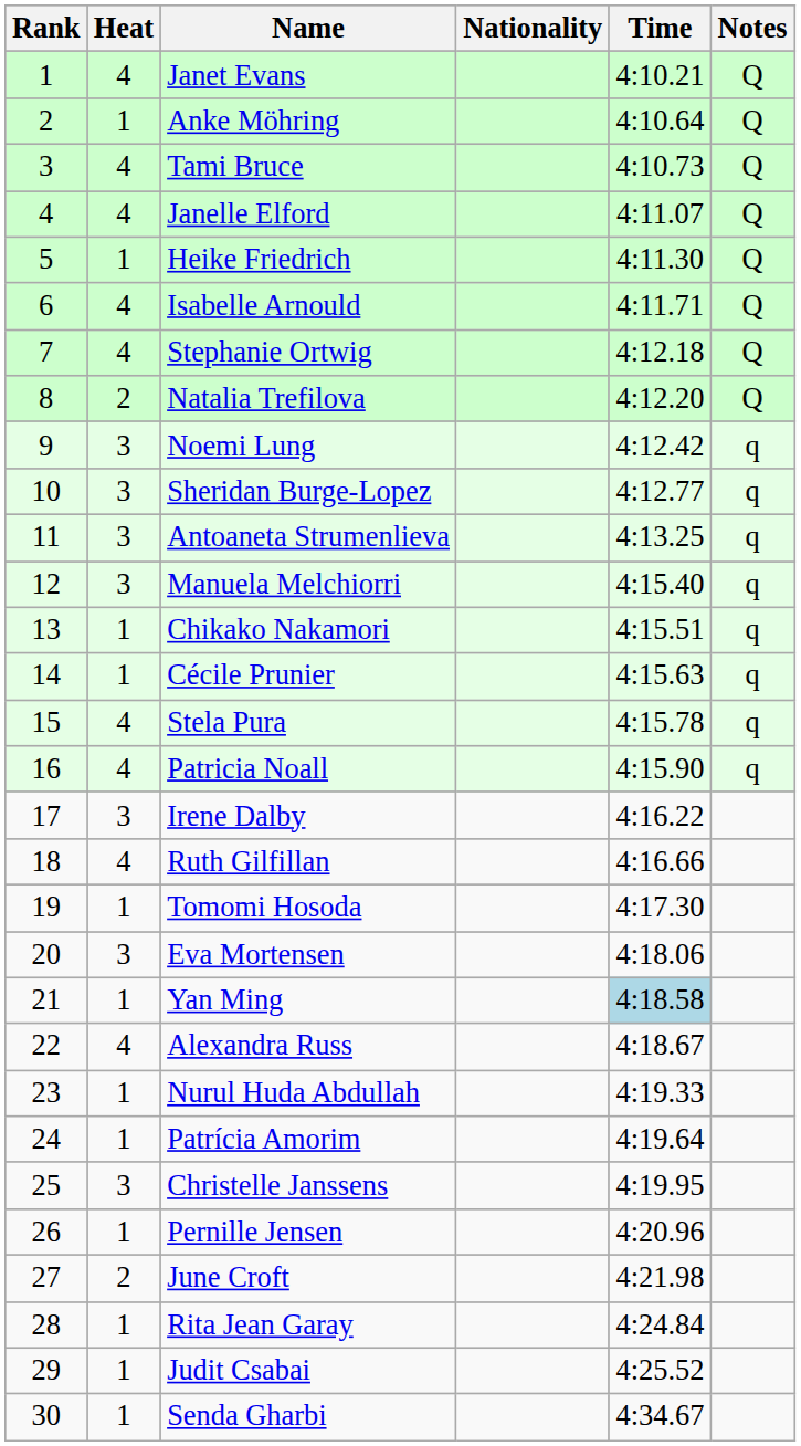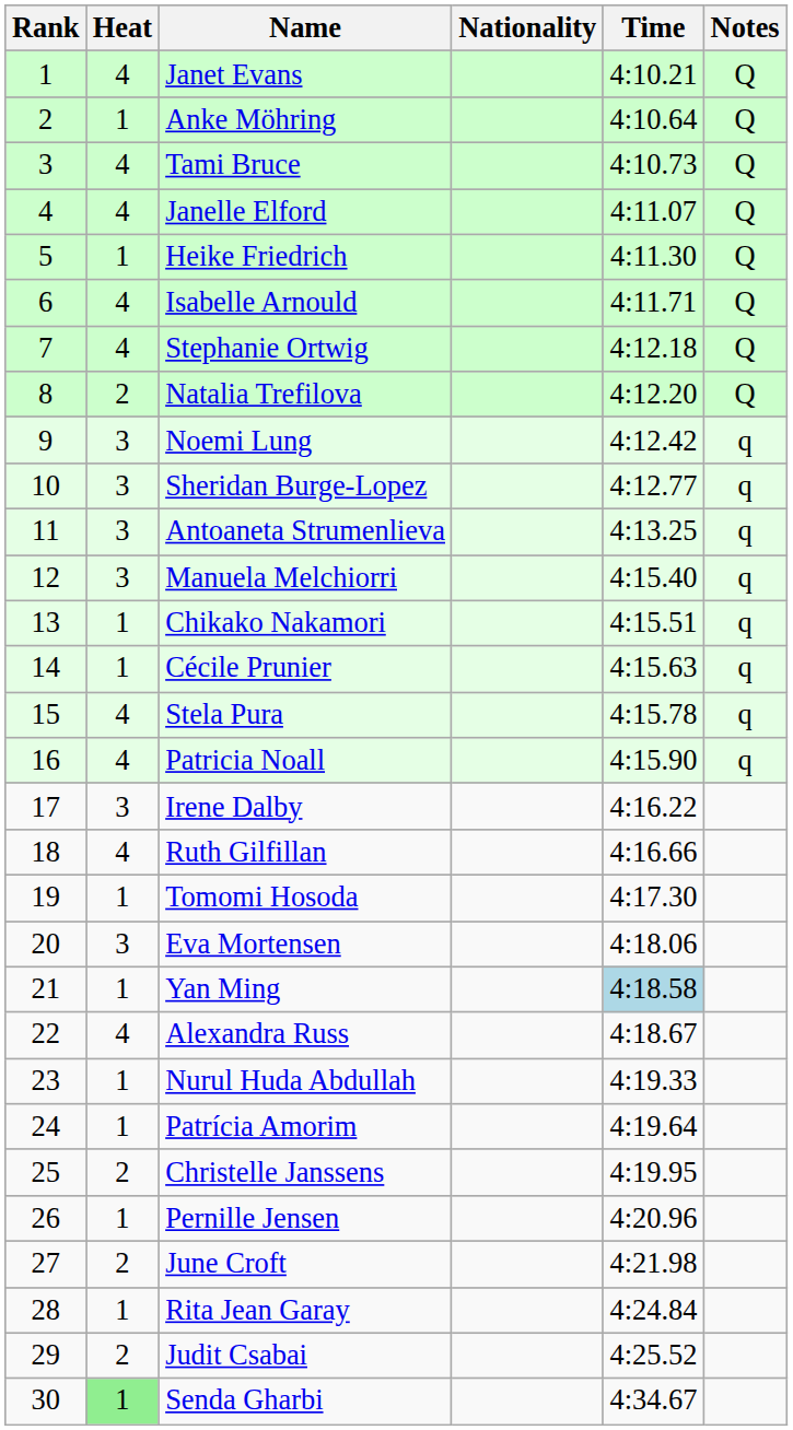 <table class="wikitable sortable" style="text-align:center">
 <tr>
 <th>Rank</th>
 <th>Heat</th>
 <th>Name</th>
 <th>Nationality</th>
 <th>Time</th>
 <th>Notes</th>
 </tr>
 <tr bgcolor=#cfc>
 <td>1</td>
 <td>4</td>
 <td align=left><a href='#'>Janet Evans</a></td>
 <td align=left></td>
 <td>4:10.21</td>
 <td>Q</td>
 </tr>
 <tr bgcolor=#cfc>
 <td>2</td>
 <td>1</td>
 <td align=left><a href='#'>Anke Möhring</a></td>
 <td align=left></td>
 <td>4:10.64</td>
 <td>Q</td>
 </tr>
 <tr bgcolor=#cfc>
 <td>3</td>
 <td>4</td>
 <td align=left><a href='#'>Tami Bruce</a></td>
 <td align=left></td>
 <td>4:10.73</td>
 <td>Q</td>
 </tr>
 <tr bgcolor=#cfc>
 <td>4</td>
 <td>4</td>
 <td align=left><a href='#'>Janelle Elford</a></td>
 <td align=left></td>
 <td>4:11.07</td>
 <td>Q</td>
 </tr>
 <tr bgcolor=#cfc>
 <td>5</td>
 <td>1</td>
 <td align=left><a href='#'>Heike Friedrich</a></td>
 <td align=left></td>
 <td>4:11.30</td>
 <td>Q</td>
 </tr>
 <tr bgcolor=#cfc>
 <td>6</td>
 <td>4</td>
 <td align=left><a href='#'>Isabelle Arnould</a></td>
 <td align=left></td>
 <td>4:11.71</td>
 <td>Q</td>
 </tr>
 <tr bgcolor=#cfc>
 <td>7</td>
 <td>4</td>
 <td align=left><a href='#'>Stephanie Ortwig</a></td>
 <td align=left></td>
 <td>4:12.18</td>
 <td>Q</td>
 </tr>
 <tr bgcolor=#cfc>
 <td>8</td>
 <td>2</td>
 <td align=left><a href='#'>Natalia Trefilova</a></td>
 <td align=left></td>
 <td>4:12.20</td>
 <td>Q</td>
 </tr>
 <tr bgcolor=e5ffe5>
 <td>9</td>
 <td>3</td>
 <td align=left><a href='#'>Noemi Lung</a></td>
 <td align=left></td>
 <td>4:12.42</td>
 <td>q</td>
 </tr>
 <tr bgcolor=e5ffe5>
 <td>10</td>
 <td>3</td>
 <td align=left><a href='#'>Sheridan Burge-Lopez</a></td>
 <td align=left></td>
 <td>4:12.77</td>
 <td>q</td>
 </tr>
 <tr bgcolor=e5ffe5>
 <td>11</td>
 <td>3</td>
 <td align=left><a href='#'>Antoaneta Strumenlieva</a></td>
 <td align=left></td>
 <td>4:13.25</td>
 <td>q</td>
 </tr>
 <tr bgcolor=e5ffe5>
 <td>12</td>
 <td>3</td>
 <td align=left><a href='#'>Manuela Melchiorri</a></td>
 <td align=left></td>
 <td>4:15.40</td>
 <td>q</td>
 </tr>
 <tr bgcolor=e5ffe5>
 <td>13</td>
 <td>1</td>
 <td align=left><a href='#'>Chikako Nakamori</a></td>
 <td align=left></td>
 <td>4:15.51</td>
 <td>q</td>
 </tr>
 <tr bgcolor=e5ffe5>
 <td>14</td>
 <td>1</td>
 <td align=left><a href='#'>Cécile Prunier</a></td>
 <td align=left></td>
 <td>4:15.63</td>
 <td>q</td>
 </tr>
 <tr bgcolor=e5ffe5>
 <td>15</td>
 <td>4</td>
 <td align=left><a href='#'>Stela Pura</a></td>
 <td align=left></td>
 <td>4:15.78</td>
 <td>q</td>
 </tr>
 <tr bgcolor=e5ffe5>
 <td>16</td>
 <td>4</td>
 <td align=left><a href='#'>Patricia Noall</a></td>
 <td align=left></td>
 <td>4:15.90</td>
 <td>q</td>
 </tr>
 <tr>
 <td>17</td>
 <td>3</td>
 <td align=left><a href='#'>Irene Dalby</a></td>
 <td align=left></td>
 <td>4:16.22</td>
 <td></td>
 </tr>
 <tr>
 <td>18</td>
 <td>4</td>
 <td align=left><a href='#'>Ruth Gilfillan</a></td>
 <td align=left></td>
 <td>4:16.66</td>
 <td></td>
 </tr>
 <tr>
 <td>19</td>
 <td>1</td>
 <td align=left><a href='#'>Tomomi Hosoda</a></td>
 <td align=left></td>
 <td>4:17.30</td>
 <td></td>
 </tr>
 <tr>
 <td>20</td>
 <td>3</td>
 <td align=left><a href='#'>Eva Mortensen</a></td>
 <td align=left></td>
 <td>4:18.06</td>
 <td></td>
 </tr>
 <tr>
 <td>21</td>
 <td>1</td>
 <td align=left><a href='#'>Yan Ming</a></td>
 <td align=left></td>
 <td style="background: lightblue;">4:18.58</td>
 <td></td>
 </tr>
 <tr>
 <td>22</td>
 <td>4</td>
 <td align=left><a href='#'>Alexandra Russ</a></td>
 <td align=left></td>
 <td>4:18.67</td>
 <td></td>
 </tr>
 <tr>
 <td>23</td>
 <td>1</td>
 <td align=left><a href='#'>Nurul Huda Abdullah</a></td>
 <td align=left></td>
 <td>4:19.33</td>
 <td></td>
 </tr>
 <tr>
 <td>24</td>
 <td>1</td>
 <td align=left><a href='#'>Patrícia Amorim</a></td>
 <td align=left></td>
 <td>4:19.64</td>
 <td></td>
 </tr>
 <tr>
 <td>25</td>
-<td>3</td>
+<td>2</td>
 <td align=left><a href='#'>Christelle Janssens</a></td>
 <td align=left></td>
 <td>4:19.95</td>
 <td></td>
 </tr>
 <tr>
 <td>26</td>
 <td>1</td>
 <td align=left><a href='#'>Pernille Jensen</a></td>
 <td align=left></td>
 <td>4:20.96</td>
 <td></td>
 </tr>
 <tr>
 <td>27</td>
 <td>2</td>
 <td align=left><a href='#'>June Croft</a></td>
 <td align=left></td>
 <td>4:21.98</td>
 <td></td>
 </tr>
 <tr>
 <td>28</td>
 <td>1</td>
 <td align=left><a href='#'>Rita Jean Garay</a></td>
 <td align=left></td>
 <td>4:24.84</td>
 <td></td>
 </tr>
 <tr>
 <td>29</td>
-<td>1</td>
+<td>2</td>
 <td align=left><a href='#'>Judit Csabai</a></td>
 <td align=left></td>
 <td>4:25.52</td>
 <td></td>
 </tr>
 <tr>
 <td>30</td>
-<td>1</td>
+<td style="background: lightgreen;">1</td>
 <td align=left><a href='#'>Senda Gharbi</a></td>
 <td align=left></td>
 <td>4:34.67</td>
 <td></td>
 </tr>
 </table>
